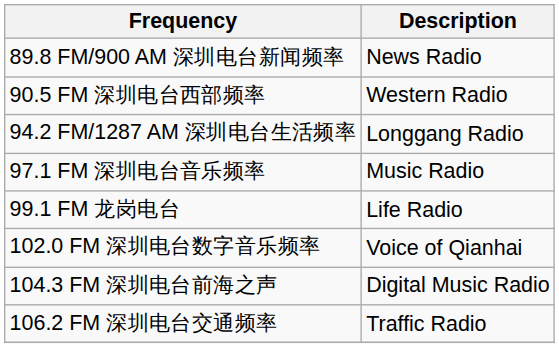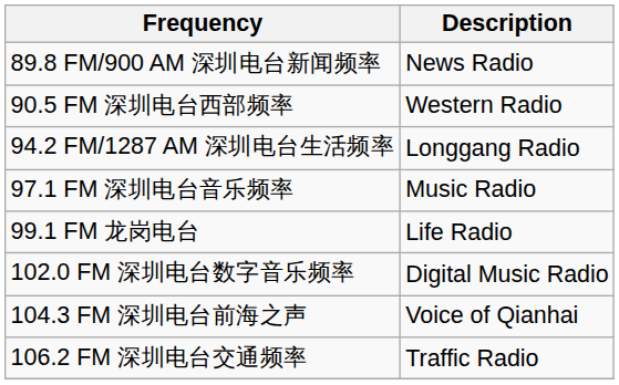 <table class="wikitable">
 <tr>
 <th>Frequency</th>
 <th>Description</th>
 </tr>
 <tr>
 <td>89.8 FM/900 AM 深圳电台新闻频率</td>
 <td>News Radio</td>
 </tr>
 <tr>
 <td>90.5 FM 深圳电台西部频率</td>
 <td>Western Radio</td>
 </tr>
 <tr>
 <td>94.2 FM/1287 AM 深圳电台生活频率</td>
 <td>Longgang Radio</td>
 </tr>
 <tr>
 <td>97.1 FM 深圳电台音乐频率</td>
 <td>Music Radio</td>
 </tr>
 <tr>
 <td>99.1 FM 龙岗电台</td>
 <td>Life Radio</td>
 </tr>
 <tr>
 <td>102.0 FM 深圳电台数字音乐频率</td>
-<td>Voice of Qianhai</td>
+<td>Digital Music Radio</td>
 </tr>
 <tr>
 <td>104.3 FM 深圳电台前海之声</td>
-<td>Digital Music Radio</td>
+<td>Voice of Qianhai</td>
 </tr>
 <tr>
 <td>106.2 FM 深圳电台交通频率</td>
 <td>Traffic Radio</td>
 </tr>
 <tr>
 </tr>
 </table>
